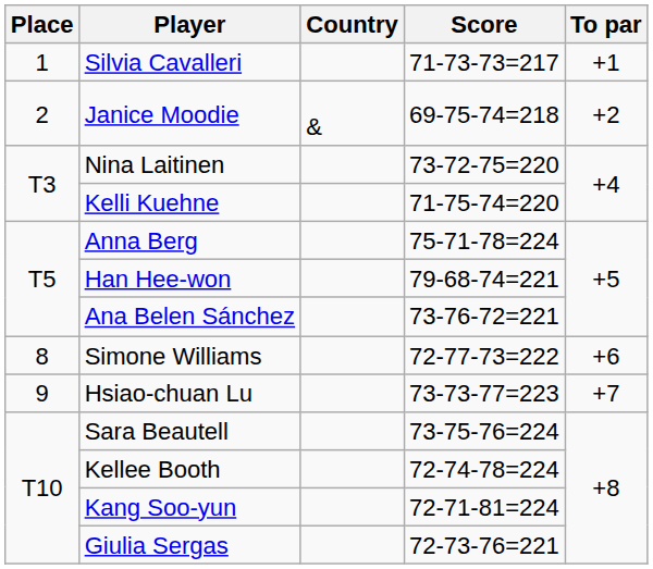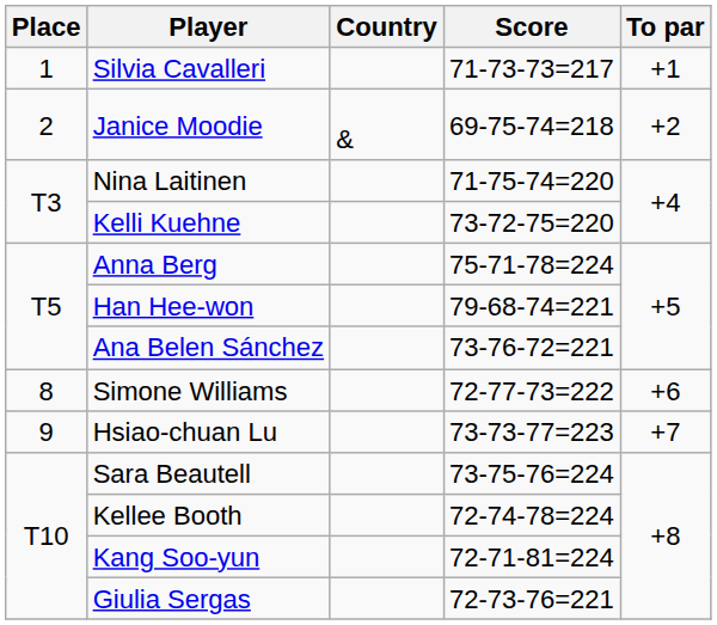 <table class="wikitable" style="font-size:95%;">
 <tr>
 <th>Place</th>
 <th>Player</th>
 <th>Country</th>
 <th>Score</th>
 <th>To par</th>
 </tr>
 <tr>
 <td align=center>1</td>
 <td><a href='#'>Silvia Cavalleri</a></td>
 <td></td>
 <td>71-73-73=217</td>
 <td align=center>+1</td>
 </tr>
 <tr>
 <td align=center>2</td>
 <td><a href='#'>Janice Moodie</a></td>
 <td><br>& </td>
 <td>69-75-74=218</td>
 <td align=center>+2</td>
 </tr>
 <tr>
 <td rowspan=2 align=center>T3</td>
 <td>Nina Laitinen</td>
 <td></td>
-<td>73-72-75=220</td>
+<td>71-75-74=220</td>
 <td rowspan=2 align=center>+4</td>
 </tr>
 <tr>
 <td><a href='#'>Kelli Kuehne</a></td>
 <td></td>
-<td>71-75-74=220</td>
+<td>73-72-75=220</td>
 </tr>
 <tr>
 <td rowspan=3 align=center>T5</td>
 <td><a href='#'>Anna Berg</a></td>
 <td></td>
 <td>75-71-78=224</td>
 <td rowspan=3 align=center>+5</td>
 </tr>
 <tr>
 <td><a href='#'>Han Hee-won</a></td>
 <td></td>
 <td>79-68-74=221</td>
 </tr>
 <tr>
 <td><a href='#'>Ana Belen Sánchez</a></td>
 <td></td>
 <td>73-76-72=221</td>
 </tr>
 <tr>
 <td align=center>8</td>
 <td>Simone Williams</td>
 <td></td>
 <td>72-77-73=222</td>
 <td align=center>+6</td>
 </tr>
 <tr>
 <td align=center>9</td>
 <td>Hsiao-chuan Lu</td>
 <td></td>
 <td>73-73-77=223</td>
 <td align=center>+7</td>
 </tr>
 <tr>
 <td rowspan=4 align=center>T10</td>
 <td>Sara Beautell</td>
 <td></td>
 <td>73-75-76=224</td>
 <td rowspan=4 align=center>+8</td>
 </tr>
 <tr>
 <td>Kellee Booth</td>
 <td></td>
 <td>72-74-78=224</td>
 </tr>
 <tr>
 <td><a href='#'>Kang Soo-yun</a></td>
 <td></td>
 <td>72-71-81=224</td>
 </tr>
 <tr>
 <td><a href='#'>Giulia Sergas</a></td>
 <td></td>
 <td>72-73-76=221</td>
 </tr>
 </table>
